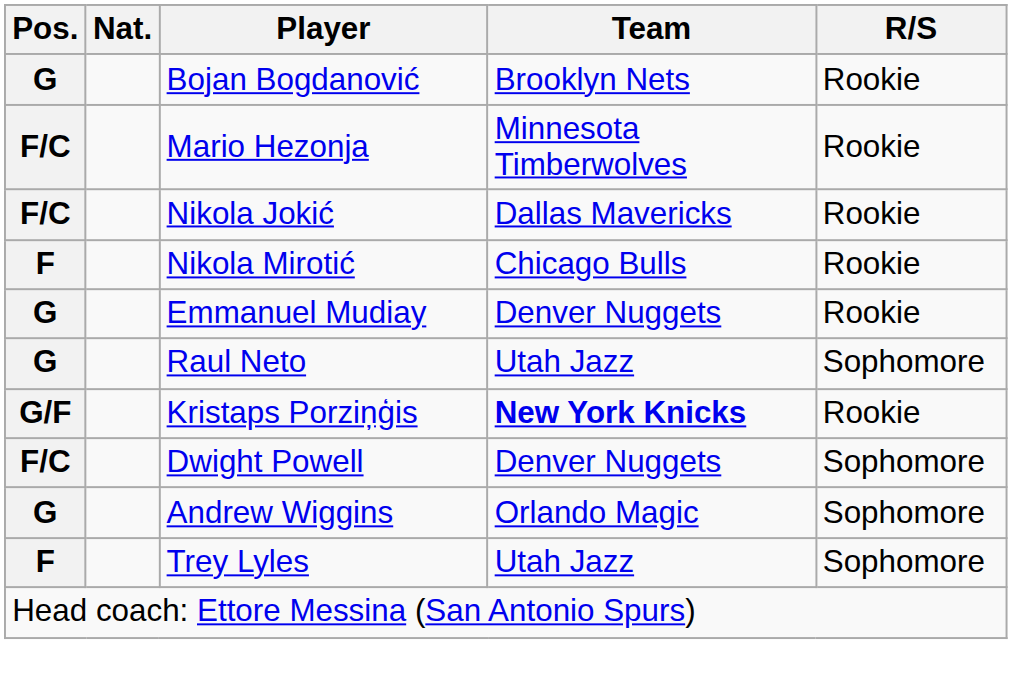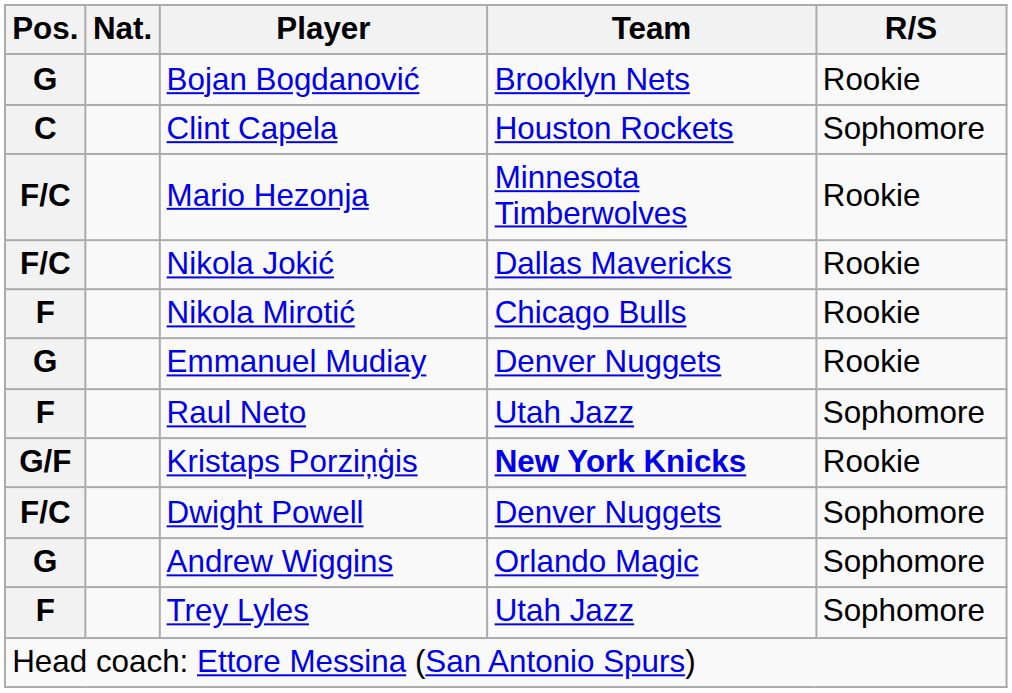 <table class="wikitable">
 <tr>
 <th>Pos.</th>
 <th>Nat.</th>
 <th style="width:160px;">Player</th>
 <th width=160>Team</th>
 <th width=90>R/S</th>
 </tr>
 <tr>
 <th>G</th>
 <td style="text-align:center"></td>
 <td><a href='#'>Bojan Bogdanović</a></td>
 <td><a href='#'>Brooklyn Nets</a></td>
 <td>Rookie</td>
+</tr>
+<tr>
+<th>C</th>
+<td style="text-align:center"></td>
+<td><a href='#'>Clint Capela</a></td>
+<td><a href='#'>Houston Rockets</a></td>
+<td>Sophomore</td>
 </tr>
 <tr>
 <th>F/C</th>
 <td style="text-align:center"></td>
 <td><a href='#'>Mario Hezonja</a></td>
 <td><a href='#'>Minnesota Timberwolves</a></td>
 <td>Rookie</td>
 </tr>
 <tr>
 <th>F/C</th>
 <td style="text-align:center"></td>
 <td><a href='#'>Nikola Jokić</a></td>
 <td><a href='#'>Dallas Mavericks</a></td>
 <td>Rookie</td>
 </tr>
 <tr>
 <th>F</th>
 <td style="text-align:center"></td>
 <td><a href='#'>Nikola Mirotić</a></td>
 <td><a href='#'>Chicago Bulls</a></td>
 <td>Rookie</td>
 </tr>
 <tr>
 <th>G</th>
 <td style="text-align:center"></td>
 <td><a href='#'>Emmanuel Mudiay</a></td>
 <td><a href='#'>Denver Nuggets</a></td>
 <td>Rookie</td>
 </tr>
 <tr>
-<th>G</th>
+<th>F</th>
 <td style="text-align:center"></td>
 <td><a href='#'>Raul Neto</a></td>
 <td><a href='#'>Utah Jazz</a></td>
 <td>Sophomore</td>
 </tr>
 <tr>
 <th>G/F</th>
 <td style="text-align:center"></td>
 <td><a href='#'>Kristaps Porziņģis</a></td>
 <td><strong><a href='#'>New York Knicks</a></strong></td>
 <td>Rookie</td>
 </tr>
 <tr>
 <th>F/C</th>
 <td style="text-align:center"></td>
 <td><a href='#'>Dwight Powell</a></td>
 <td><a href='#'>Denver Nuggets</a></td>
 <td>Sophomore</td>
 </tr>
 <tr>
 <th>G</th>
 <td style="text-align:center"></td>
 <td><a href='#'>Andrew Wiggins</a></td>
 <td><a href='#'>Orlando Magic</a></td>
 <td>Sophomore</td>
 </tr>
 <tr>
 <th>F</th>
 <td style="text-align:center"></td>
 <td><a href='#'>Trey Lyles</a></td>
 <td><a href='#'>Utah Jazz</a></td>
 <td>Sophomore</td>
 </tr>
 <tr>
 <td colspan="5">Head coach:  <a href='#'>Ettore Messina</a> (<a href='#'>San Antonio Spurs</a>)</td>
 </tr>
 </table>
